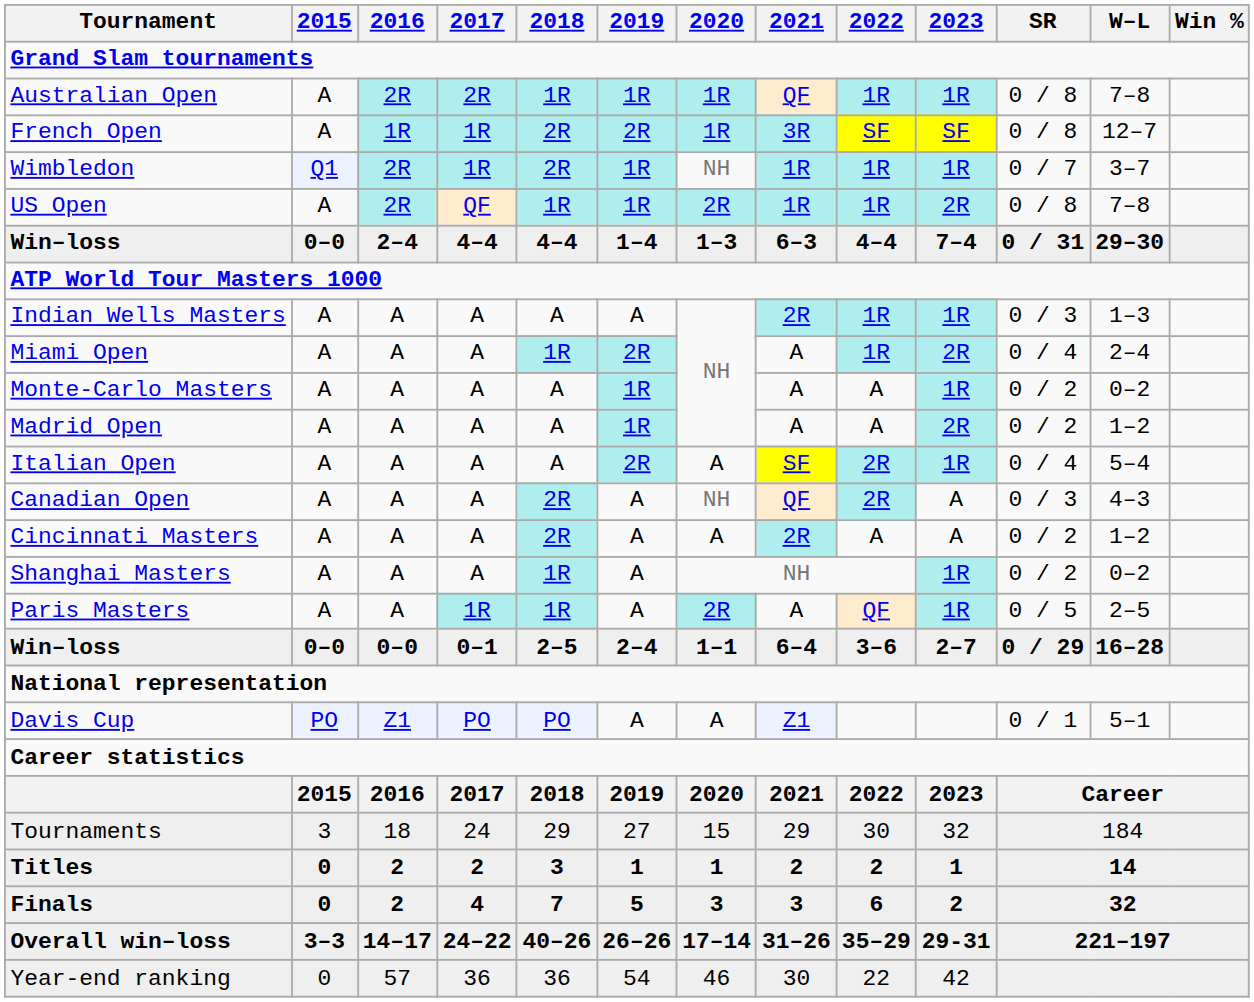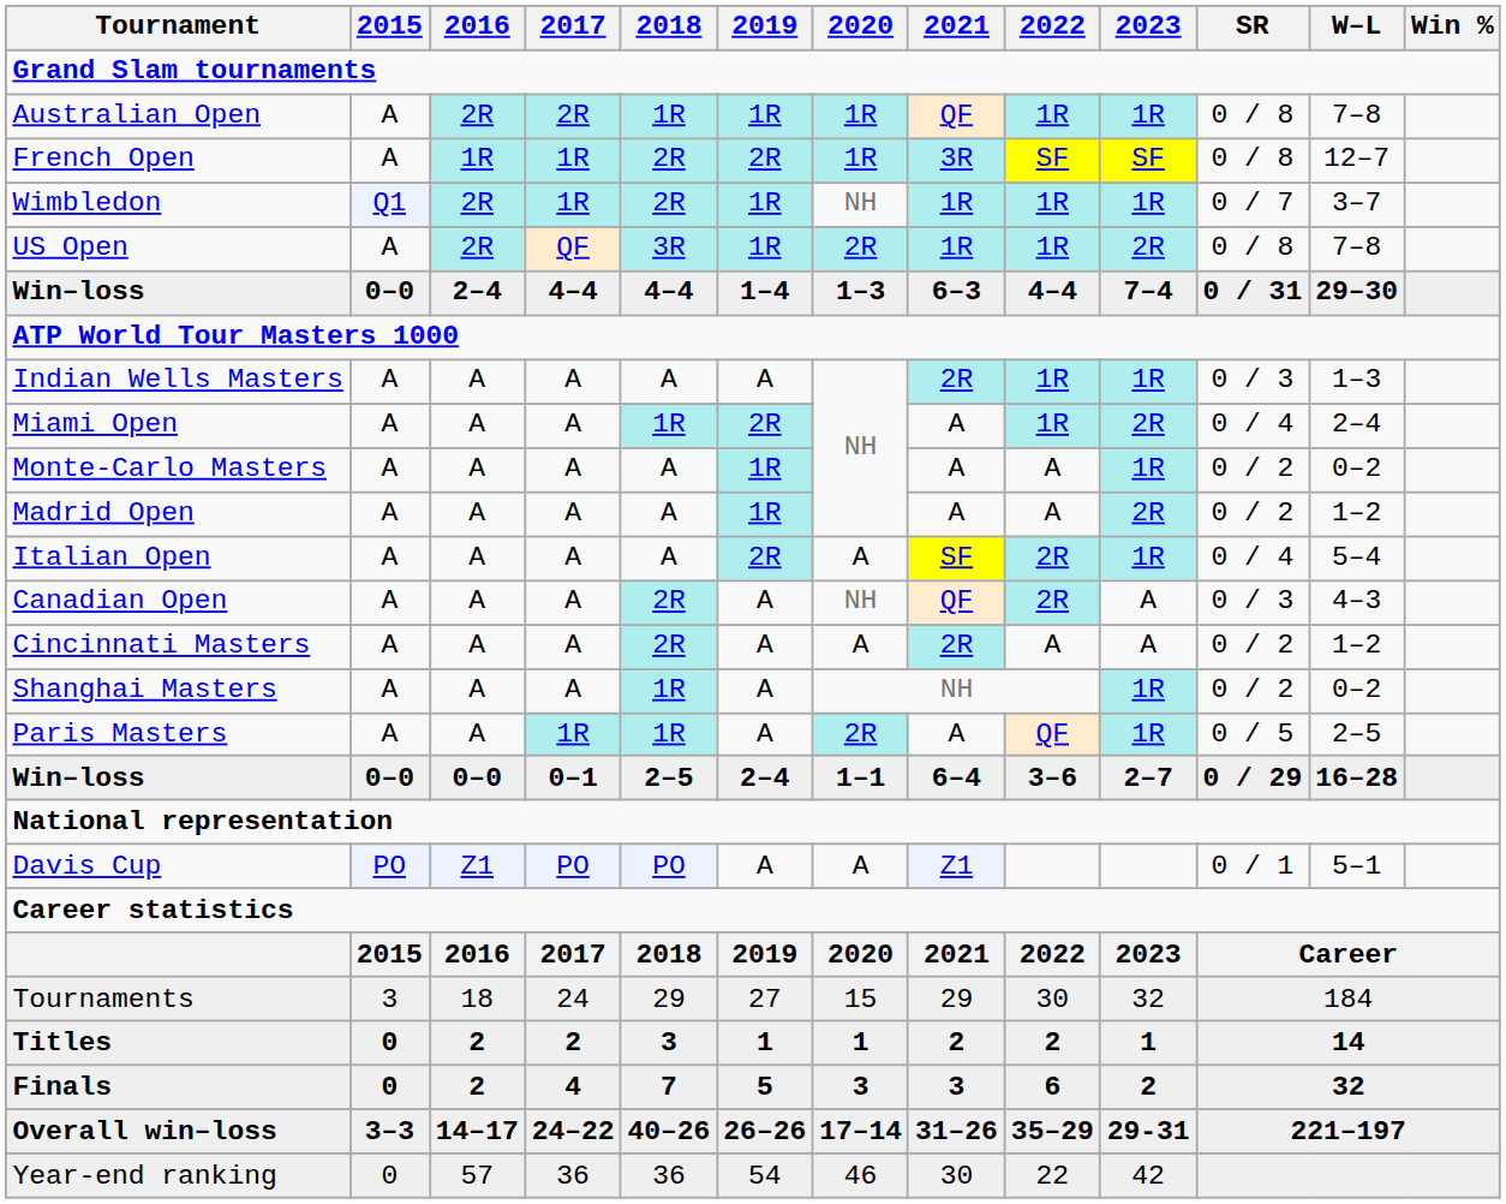 <table class=wikitable style=text-align:center;font-size:96%>
 <tr>
 <th>Tournament</th>
 <th><a href='#'>2015</a></th>
 <th><a href='#'>2016</a></th>
 <th><a href='#'>2017</a></th>
 <th><a href='#'>2018</a></th>
 <th><a href='#'>2019</a></th>
 <th><a href='#'>2020</a></th>
 <th><a href='#'>2021</a></th>
 <th><a href='#'>2022</a></th>
 <th><a href='#'>2023</a></th>
 <th>SR</th>
 <th>W–L</th>
 <th>Win %</th>
 </tr>
 <tr>
 <td colspan="13" align="left"><strong><a href='#'>Grand Slam tournaments</a></strong></td>
 </tr>
 <tr>
 <td align=left><a href='#'>Australian Open</a></td>
 <td>A</td>
 <td bgcolor=afeeee><a href='#'>2R</a></td>
 <td bgcolor=afeeee><a href='#'>2R</a></td>
 <td bgcolor=afeeee><a href='#'>1R</a></td>
 <td bgcolor=afeeee><a href='#'>1R</a></td>
 <td bgcolor=afeeee><a href='#'>1R</a></td>
 <td bgcolor=ffebcd><a href='#'>QF</a></td>
 <td bgcolor=afeeee><a href='#'>1R</a></td>
 <td bgcolor=afeeee><a href='#'>1R</a></td>
 <td>0 / 8</td>
 <td>7–8</td>
 <td></td>
 </tr>
 <tr>
 <td align=left><a href='#'>French Open</a></td>
 <td>A</td>
 <td bgcolor=afeeee><a href='#'>1R</a></td>
 <td bgcolor=afeeee><a href='#'>1R</a></td>
 <td bgcolor=afeeee><a href='#'>2R</a></td>
 <td bgcolor=afeeee><a href='#'>2R</a></td>
 <td bgcolor=afeeee><a href='#'>1R</a></td>
 <td bgcolor=afeeee><a href='#'>3R</a></td>
 <td bgcolor=yellow><a href='#'>SF</a></td>
 <td bgcolor=yellow><a href='#'>SF</a></td>
 <td>0 / 8</td>
 <td>12–7</td>
 <td></td>
 </tr>
 <tr>
 <td align=left><a href='#'>Wimbledon</a></td>
 <td bgcolor=ecf2ff><a href='#'>Q1</a></td>
 <td bgcolor=afeeee><a href='#'>2R</a></td>
 <td bgcolor=afeeee><a href='#'>1R</a></td>
 <td bgcolor=afeeee><a href='#'>2R</a></td>
 <td bgcolor=afeeee><a href='#'>1R</a></td>
 <td style=color:#767676>NH</td>
 <td bgcolor=afeeee><a href='#'>1R</a></td>
 <td bgcolor=afeeee><a href='#'>1R</a></td>
 <td bgcolor=afeeee><a href='#'>1R</a></td>
 <td>0 / 7</td>
 <td>3–7</td>
 <td></td>
 </tr>
 <tr>
 <td align=left><a href='#'>US Open</a></td>
 <td>A</td>
 <td bgcolor=afeeee><a href='#'>2R</a></td>
 <td bgcolor=ffebcd><a href='#'>QF</a></td>
-<td bgcolor=afeeee><a href='#'>1R</a></td>
+<td bgcolor=afeeee><a href='#'>3R</a></td>
 <td bgcolor=afeeee><a href='#'>1R</a></td>
 <td bgcolor=afeeee><a href='#'>2R</a></td>
 <td bgcolor=afeeee><a href='#'>1R</a></td>
 <td bgcolor=afeeee><a href='#'>1R</a></td>
 <td bgcolor=afeeee><a href='#'>2R</a></td>
 <td>0 / 8</td>
 <td>7–8</td>
 <td></td>
 </tr>
 <tr style=font-weight:bold;background:#efefef>
 <td style=text-align:left>Win–loss</td>
 <td>0–0</td>
 <td>2–4</td>
 <td>4–4</td>
 <td>4–4</td>
 <td>1–4</td>
 <td>1–3</td>
 <td>6–3</td>
 <td>4–4</td>
 <td>7–4</td>
 <td>0 / 31</td>
 <td>29–30</td>
 <td></td>
 </tr>
 <tr>
 <td colspan="13" align="left"><strong><a href='#'>ATP World Tour Masters 1000</a></strong></td>
 </tr>
 <tr>
 <td align=left><a href='#'>Indian Wells Masters</a></td>
 <td>A</td>
 <td>A</td>
 <td>A</td>
 <td>A</td>
 <td>A</td>
 <td rowspan="4" style="color:#767676">NH</td>
 <td bgcolor=afeeee><a href='#'>2R</a></td>
 <td bgcolor=afeeee><a href='#'>1R</a></td>
 <td bgcolor=afeeee><a href='#'>1R</a></td>
 <td>0 / 3</td>
 <td>1–3</td>
 <td></td>
 </tr>
 <tr>
 <td align=left><a href='#'>Miami Open</a></td>
 <td>A</td>
 <td>A</td>
 <td>A</td>
 <td bgcolor=afeeee><a href='#'>1R</a></td>
 <td bgcolor=afeeee><a href='#'>2R</a></td>
 <td>A</td>
 <td bgcolor=afeeee><a href='#'>1R</a></td>
 <td bgcolor=afeeee><a href='#'>2R</a></td>
 <td>0 / 4</td>
 <td>2–4</td>
 <td></td>
 </tr>
 <tr>
 <td align=left><a href='#'>Monte-Carlo Masters</a></td>
 <td>A</td>
 <td>A</td>
 <td>A</td>
 <td>A</td>
 <td bgcolor=afeeee><a href='#'>1R</a></td>
 <td>A</td>
 <td>A</td>
 <td bgcolor=afeeee><a href='#'>1R</a></td>
 <td>0 / 2</td>
 <td>0–2</td>
 <td></td>
 </tr>
 <tr>
 <td align=left><a href='#'>Madrid Open</a></td>
 <td>A</td>
 <td>A</td>
 <td>A</td>
 <td>A</td>
 <td bgcolor=afeeee><a href='#'>1R</a></td>
 <td>A</td>
 <td>A</td>
 <td bgcolor=afeeee><a href='#'>2R</a></td>
 <td>0 / 2</td>
 <td>1–2</td>
 <td></td>
 </tr>
 <tr>
 <td align=left><a href='#'>Italian Open</a></td>
 <td>A</td>
 <td>A</td>
 <td>A</td>
 <td>A</td>
 <td bgcolor=afeeee><a href='#'>2R</a></td>
 <td>A</td>
 <td bgcolor=yellow><a href='#'>SF</a></td>
 <td bgcolor=afeeee><a href='#'>2R</a></td>
 <td bgcolor=afeeee><a href='#'>1R</a></td>
 <td>0 / 4</td>
 <td>5–4</td>
 <td></td>
 </tr>
 <tr>
 <td align=left><a href='#'>Canadian Open</a></td>
 <td>A</td>
 <td>A</td>
 <td>A</td>
 <td bgcolor=afeeee><a href='#'>2R</a></td>
 <td>A</td>
 <td style=color:#767676>NH</td>
 <td bgcolor=ffebcd><a href='#'>QF</a></td>
 <td bgcolor=afeeee><a href='#'>2R</a></td>
 <td>A</td>
 <td>0 / 3</td>
 <td>4–3</td>
 <td></td>
 </tr>
 <tr>
 <td align=left><a href='#'>Cincinnati Masters</a></td>
 <td>A</td>
 <td>A</td>
 <td>A</td>
 <td bgcolor=afeeee><a href='#'>2R</a></td>
 <td>A</td>
 <td>A</td>
 <td bgcolor=afeeee><a href='#'>2R</a></td>
 <td>A</td>
 <td>A</td>
 <td>0 / 2</td>
 <td>1–2</td>
 <td></td>
 </tr>
 <tr>
 <td align=left><a href='#'>Shanghai Masters</a></td>
 <td>A</td>
 <td>A</td>
 <td>A</td>
 <td bgcolor=afeeee><a href='#'>1R</a></td>
 <td>A</td>
 <td colspan=3 style=color:#767676>NH</td>
 <td bgcolor=afeeee><a href='#'>1R</a></td>
 <td>0 / 2</td>
 <td>0–2</td>
 <td></td>
 </tr>
 <tr>
 <td align=left><a href='#'>Paris Masters</a></td>
 <td>A</td>
 <td>A</td>
 <td bgcolor=afeeee><a href='#'>1R</a></td>
 <td bgcolor=afeeee><a href='#'>1R</a></td>
 <td>A</td>
 <td bgcolor=afeeee><a href='#'>2R</a></td>
 <td>A</td>
 <td bgcolor=ffebcd><a href='#'>QF</a></td>
 <td bgcolor=afeeee><a href='#'>1R</a></td>
 <td>0 / 5</td>
 <td>2–5</td>
 <td></td>
 </tr>
 <tr style=font-weight:bold;background:#efefef>
 <td style=text-align:left>Win–loss</td>
 <td>0–0</td>
 <td>0–0</td>
 <td>0–1</td>
 <td>2–5</td>
 <td>2–4</td>
 <td>1–1</td>
 <td>6–4</td>
 <td>3–6</td>
 <td>2–7</td>
 <td>0 / 29</td>
 <td>16–28</td>
 <td></td>
 </tr>
 <tr>
 <td colspan="13" align="left"><strong>National representation</strong></td>
 </tr>
 <tr>
 <td align=left><a href='#'>Davis Cup</a></td>
 <td bgcolor=ecf2ff><a href='#'>PO</a></td>
 <td bgcolor=ecf2ff><a href='#'>Z1</a></td>
 <td bgcolor=ecf2ff><a href='#'>PO</a></td>
 <td bgcolor=ecf2ff><a href='#'>PO</a></td>
 <td>A</td>
 <td>A</td>
 <td bgcolor=ecf2ff><a href='#'>Z1</a></td>
 <td></td>
 <td></td>
 <td>0 / 1</td>
 <td>5–1</td>
 <td></td>
 </tr>
 <tr>
 <td colspan="13" align="left"><strong>Career statistics</strong></td>
 </tr>
 <tr>
 <th></th>
 <th>2015</th>
 <th>2016</th>
 <th>2017</th>
 <th>2018</th>
 <th>2019</th>
 <th>2020</th>
 <th>2021</th>
 <th>2022</th>
 <th>2023</th>
 <th colspan="3">Career</th>
 </tr>
 <tr bgcolor=efefef>
 <td style=text-align:left>Tournaments</td>
 <td>3</td>
 <td>18</td>
 <td>24</td>
 <td>29</td>
 <td>27</td>
 <td>15</td>
 <td>29</td>
 <td>30</td>
 <td>32</td>
 <td colspan="3">184</td>
 </tr>
 <tr style=font-weight:bold;background:#efefef>
 <td style=text-align:left>Titles</td>
 <td>0</td>
 <td>2</td>
 <td>2</td>
 <td>3</td>
 <td>1</td>
 <td>1</td>
 <td>2</td>
 <td>2</td>
 <td>1</td>
 <td colspan="3">14</td>
 </tr>
 <tr style=font-weight:bold;background:#efefef>
 <td style=text-align:left>Finals</td>
 <td>0</td>
 <td>2</td>
 <td>4</td>
 <td>7</td>
 <td>5</td>
 <td>3</td>
 <td>3</td>
 <td>6</td>
 <td>2</td>
 <td colspan="3">32</td>
 </tr>
 <tr style=font-weight:bold;background:#efefef>
 <td style=text-align:left>Overall win–loss</td>
 <td>3–3</td>
 <td>14–17</td>
 <td>24–22</td>
 <td>40–26</td>
 <td>26–26</td>
 <td>17–14</td>
 <td>31–26</td>
 <td>35–29</td>
 <td>29-31</td>
 <td colspan="3">221–197</td>
 </tr>
 <tr bgcolor=efefef>
 <td style=text-align:left>Year-end ranking</td>
 <td>0</td>
 <td>57</td>
 <td>36</td>
 <td>36</td>
 <td>54</td>
 <td>46</td>
 <td>30</td>
 <td>22</td>
 <td>42</td>
 <td colspan="3"></td>
 </tr>
 </table>
